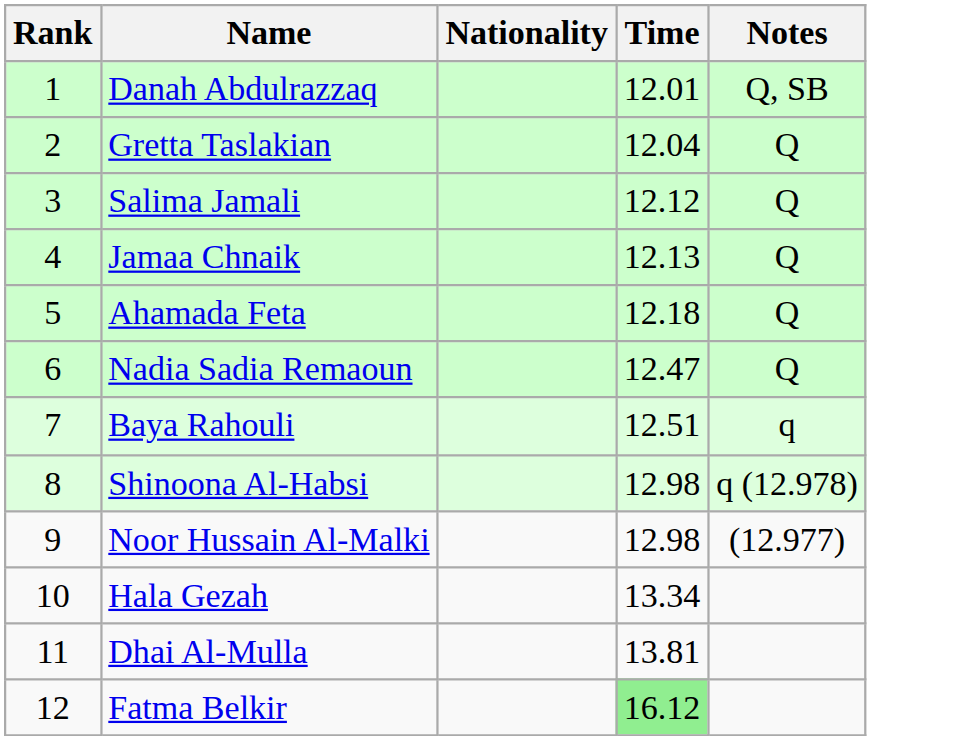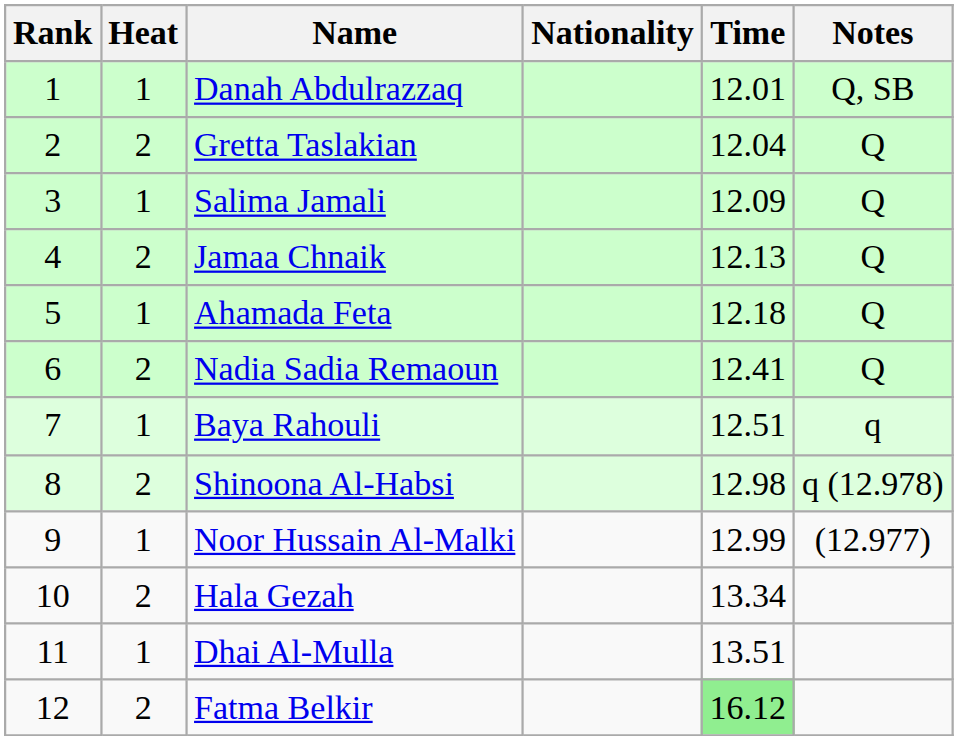 <table class="wikitable sortable" style="text-align:center;font-size:95%">
 <tr>
 <th>Rank</th>
+<th>Heat</th>
 <th>Name</th>
 <th>Nationality</th>
 <th>Time</th>
 <th>Notes</th>
 </tr>
 <tr bgcolor=ccffcc>
+<td>1</td>
 <td>1</td>
 <td align=left><a href='#'>Danah Abdulrazzaq</a></td>
 <td align=left></td>
 <td>12.01</td>
 <td>Q, SB</td>
 </tr>
 <tr bgcolor=ccffcc>
 <td>2</td>
+<td>2</td>
 <td align=left><a href='#'>Gretta Taslakian</a></td>
 <td align=left></td>
 <td>12.04</td>
 <td>Q</td>
 </tr>
 <tr bgcolor=ccffcc>
 <td>3</td>
+<td>1</td>
 <td align=left><a href='#'>Salima Jamali</a></td>
 <td align=left></td>
-<td>12.12</td>
+<td>12.09</td>
 <td>Q</td>
 </tr>
 <tr bgcolor=ccffcc>
 <td>4</td>
+<td>2</td>
 <td align=left><a href='#'>Jamaa Chnaik</a></td>
 <td align=left></td>
 <td>12.13</td>
 <td>Q</td>
 </tr>
 <tr bgcolor=ccffcc>
 <td>5</td>
+<td>1</td>
 <td align=left><a href='#'>Ahamada Feta</a></td>
 <td align=left></td>
 <td>12.18</td>
 <td>Q</td>
 </tr>
 <tr bgcolor=ccffcc>
 <td>6</td>
+<td>2</td>
 <td align=left><a href='#'>Nadia Sadia Remaoun</a></td>
 <td align=left></td>
-<td>12.47</td>
+<td>12.41</td>
 <td>Q</td>
 </tr>
 <tr bgcolor=ddffdd>
 <td>7</td>
+<td>1</td>
 <td align=left><a href='#'>Baya Rahouli</a></td>
 <td align=left></td>
 <td>12.51</td>
 <td>q</td>
 </tr>
 <tr bgcolor=ddffdd>
 <td>8</td>
+<td>2</td>
 <td align=left><a href='#'>Shinoona Al-Habsi</a></td>
 <td align=left></td>
 <td>12.98</td>
 <td>q (12.978)</td>
 </tr>
 <tr>
 <td>9</td>
+<td>1</td>
 <td align=left><a href='#'>Noor Hussain Al-Malki</a></td>
 <td align=left></td>
-<td>12.98</td>
+<td>12.99</td>
 <td>(12.977)</td>
 </tr>
 <tr>
 <td>10</td>
+<td>2</td>
 <td align=left><a href='#'>Hala Gezah</a></td>
 <td align=left></td>
 <td>13.34</td>
 <td></td>
 </tr>
 <tr>
 <td>11</td>
+<td>1</td>
 <td align=left><a href='#'>Dhai Al-Mulla</a></td>
 <td align=left></td>
-<td>13.81</td>
+<td>13.51</td>
 <td></td>
 </tr>
 <tr>
 <td>12</td>
+<td>2</td>
 <td align=left><a href='#'>Fatma Belkir</a></td>
 <td align=left></td>
 <td style="background: lightgreen;">16.12</td>
 <td></td>
 </tr>
 </table>
